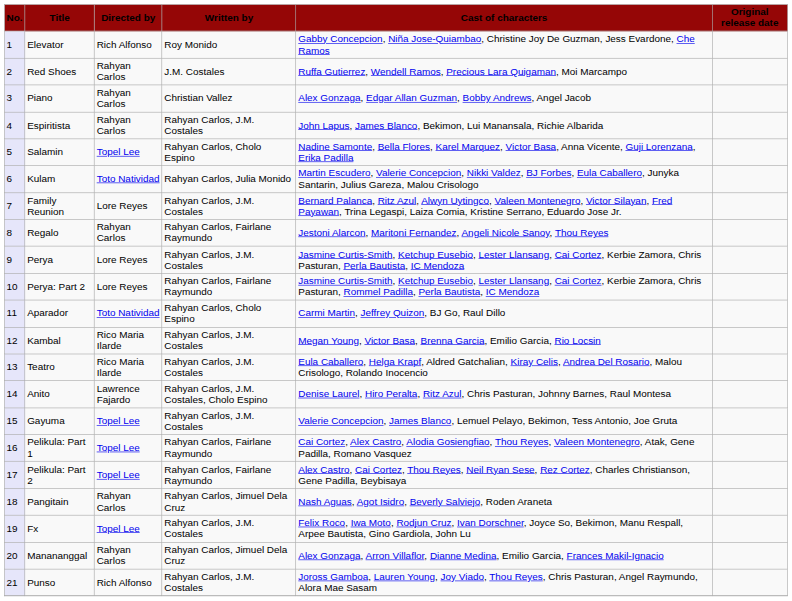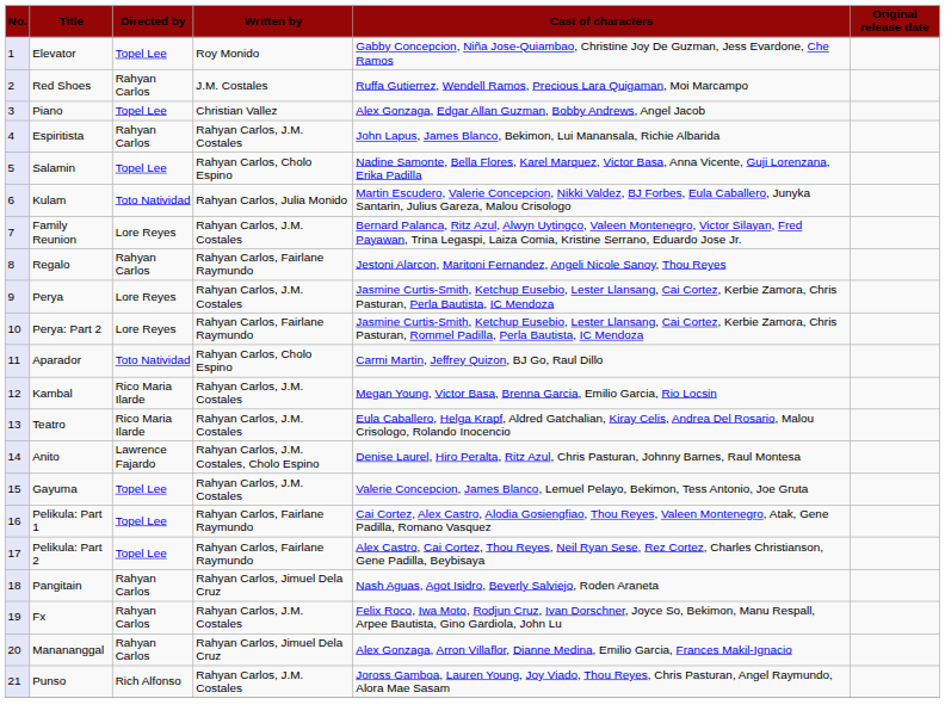 <table class="wikitable plainrowheaders" style="width:100%;">
 <tr>
 <th style="background:#950606;">No.</th>
 <th style="background:#950606;">Title</th>
 <th style="background:#950606;">Directed by</th>
 <th style="background:#950606;">Written by</th>
 <th style="background:#950606;">Cast of characters</th>
 <th style="background:#950606;">Original release date</th>
 </tr>
 <tr>
 <td style="background:#E6E6FA;">1</td>
 <td>Elevator</td>
-<td>Rich Alfonso</td>
+<td><a href='#'>Topel Lee</a></td>
 <td>Roy Monido</td>
 <td><a href='#'>Gabby Concepcion</a>, <a href='#'>Niña Jose-Quiambao</a>, Christine Joy De Guzman, Jess Evardone, <a href='#'>Che Ramos</a></td>
 <td></td>
 </tr>
 <tr>
 <td style="background:#E6E6FA;">2</td>
 <td>Red Shoes</td>
 <td>Rahyan Carlos</td>
 <td>J.M. Costales</td>
 <td><a href='#'>Ruffa Gutierrez</a>, <a href='#'>Wendell Ramos</a>, <a href='#'>Precious Lara Quigaman</a>, Moi Marcampo</td>
 <td></td>
 </tr>
 <tr>
 <td style="background:#E6E6FA;">3</td>
 <td>Piano</td>
-<td>Rahyan Carlos</td>
+<td><a href='#'>Topel Lee</a></td>
 <td>Christian Vallez</td>
 <td><a href='#'>Alex Gonzaga</a>, <a href='#'>Edgar Allan Guzman</a>, <a href='#'>Bobby Andrews</a>, Angel Jacob</td>
 <td></td>
 </tr>
 <tr>
 <td style="background:#E6E6FA;">4</td>
 <td>Espiritista</td>
 <td>Rahyan Carlos</td>
 <td>Rahyan Carlos, J.M. Costales</td>
 <td><a href='#'>John Lapus</a>, <a href='#'>James Blanco</a>, Bekimon, Lui Manansala, Richie Albarida</td>
 <td></td>
 </tr>
 <tr>
 <td style="background:#E6E6FA;">5</td>
 <td>Salamin</td>
 <td><a href='#'>Topel Lee</a></td>
 <td>Rahyan Carlos, Cholo Espino</td>
 <td><a href='#'>Nadine Samonte</a>, <a href='#'>Bella Flores</a>, <a href='#'>Karel Marquez</a>, <a href='#'>Victor Basa</a>, Anna Vicente, <a href='#'>Guji Lorenzana</a>, <a href='#'>Erika Padilla</a></td>
 <td></td>
 </tr>
 <tr>
 <td style="background:#E6E6FA;">6</td>
 <td>Kulam</td>
 <td><a href='#'>Toto Natividad</a></td>
 <td>Rahyan Carlos, Julia Monido</td>
 <td><a href='#'>Martin Escudero</a>, <a href='#'>Valerie Concepcion</a>, <a href='#'>Nikki Valdez</a>, <a href='#'>BJ Forbes</a>, <a href='#'>Eula Caballero</a>, Junyka Santarin, Julius Gareza, Malou Crisologo</td>
 <td></td>
 </tr>
 <tr>
 <td style="background:#E6E6FA;">7</td>
 <td>Family Reunion</td>
 <td>Lore Reyes</td>
 <td>Rahyan Carlos, J.M. Costales</td>
 <td><a href='#'>Bernard Palanca</a>, <a href='#'>Ritz Azul</a>, <a href='#'>Alwyn Uytingco</a>, <a href='#'>Valeen Montenegro</a>, <a href='#'>Victor Silayan</a>, <a href='#'>Fred Payawan</a>, Trina Legaspi, Laiza Comia, Kristine Serrano, Eduardo Jose Jr.</td>
 <td></td>
 </tr>
 <tr>
 <td style="background:#E6E6FA;">8</td>
 <td>Regalo</td>
 <td>Rahyan Carlos</td>
 <td>Rahyan Carlos, Fairlane Raymundo</td>
 <td><a href='#'>Jestoni Alarcon</a>, <a href='#'>Maritoni Fernandez</a>, <a href='#'>Angeli Nicole Sanoy</a>, <a href='#'>Thou Reyes</a></td>
 <td></td>
 </tr>
 <tr>
 <td style="background:#E6E6FA;">9</td>
 <td>Perya</td>
 <td>Lore Reyes</td>
 <td>Rahyan Carlos, J.M. Costales</td>
 <td><a href='#'>Jasmine Curtis-Smith</a>, <a href='#'>Ketchup Eusebio</a>, <a href='#'>Lester Llansang</a>, <a href='#'>Cai Cortez</a>, Kerbie Zamora, Chris Pasturan, <a href='#'>Perla Bautista</a>, <a href='#'>IC Mendoza</a></td>
 <td></td>
 </tr>
 <tr>
 <td style="background:#E6E6FA;">10</td>
 <td>Perya: Part 2</td>
 <td>Lore Reyes</td>
 <td>Rahyan Carlos, Fairlane Raymundo</td>
 <td><a href='#'>Jasmine Curtis-Smith</a>, <a href='#'>Ketchup Eusebio</a>, <a href='#'>Lester Llansang</a>, <a href='#'>Cai Cortez</a>, Kerbie Zamora, Chris Pasturan, <a href='#'>Rommel Padilla</a>, <a href='#'>Perla Bautista</a>, <a href='#'>IC Mendoza</a></td>
 <td></td>
 </tr>
 <tr>
 <td style="background:#E6E6FA;">11</td>
 <td>Aparador</td>
 <td><a href='#'>Toto Natividad</a></td>
 <td>Rahyan Carlos, Cholo Espino</td>
 <td><a href='#'>Carmi Martin</a>, <a href='#'>Jeffrey Quizon</a>, BJ Go, Raul Dillo</td>
 <td></td>
 </tr>
 <tr>
 <td style="background:#E6E6FA;">12</td>
 <td>Kambal</td>
 <td>Rico Maria Ilarde</td>
 <td>Rahyan Carlos, J.M. Costales</td>
 <td><a href='#'>Megan Young</a>, <a href='#'>Victor Basa</a>, <a href='#'>Brenna Garcia</a>, Emilio Garcia, <a href='#'>Rio Locsin</a></td>
 <td></td>
 </tr>
 <tr>
 <td style="background:#E6E6FA;">13</td>
 <td>Teatro</td>
 <td>Rico Maria Ilarde</td>
 <td>Rahyan Carlos, J.M. Costales</td>
 <td><a href='#'>Eula Caballero</a>, <a href='#'>Helga Krapf</a>, Aldred Gatchalian, <a href='#'>Kiray Celis</a>, <a href='#'>Andrea Del Rosario</a>, Malou Crisologo, Rolando Inocencio</td>
 <td></td>
 </tr>
 <tr>
 <td style="background:#E6E6FA;">14</td>
 <td>Anito</td>
 <td>Lawrence Fajardo</td>
 <td>Rahyan Carlos, J.M. Costales, Cholo Espino</td>
 <td><a href='#'>Denise Laurel</a>, <a href='#'>Hiro Peralta</a>, <a href='#'>Ritz Azul</a>, Chris Pasturan, Johnny Barnes, Raul Montesa</td>
 <td></td>
 </tr>
 <tr>
 <td style="background:#E6E6FA;">15</td>
 <td>Gayuma</td>
 <td><a href='#'>Topel Lee</a></td>
 <td>Rahyan Carlos, J.M. Costales</td>
 <td><a href='#'>Valerie Concepcion</a>, <a href='#'>James Blanco</a>, Lemuel Pelayo, Bekimon, Tess Antonio, Joe Gruta</td>
 <td></td>
 </tr>
 <tr>
 <td style="background:#E6E6FA;">16</td>
 <td>Pelikula: Part 1</td>
 <td><a href='#'>Topel Lee</a></td>
 <td>Rahyan Carlos, Fairlane Raymundo</td>
 <td><a href='#'>Cai Cortez</a>, <a href='#'>Alex Castro</a>, <a href='#'>Alodia Gosiengfiao</a>, <a href='#'>Thou Reyes</a>, <a href='#'>Valeen Montenegro</a>, Atak, Gene Padilla, Romano Vasquez</td>
 <td></td>
 </tr>
 <tr>
 <td style="background:#E6E6FA;">17</td>
 <td>Pelikula: Part 2</td>
 <td><a href='#'>Topel Lee</a></td>
 <td>Rahyan Carlos, Fairlane Raymundo</td>
 <td><a href='#'>Alex Castro</a>, <a href='#'>Cai Cortez</a>, <a href='#'>Thou Reyes</a>, <a href='#'>Neil Ryan Sese</a>, <a href='#'>Rez Cortez</a>, Charles Christianson, Gene Padilla, Beybisaya</td>
 <td></td>
 </tr>
 <tr>
 <td style="background:#E6E6FA;">18</td>
 <td>Pangitain</td>
 <td>Rahyan Carlos</td>
 <td>Rahyan Carlos, Jimuel Dela Cruz</td>
 <td><a href='#'>Nash Aguas</a>, <a href='#'>Agot Isidro</a>, <a href='#'>Beverly Salviejo</a>, Roden Araneta</td>
 <td></td>
 </tr>
 <tr>
 <td style="background:#E6E6FA;">19</td>
 <td>Fx</td>
-<td><a href='#'>Topel Lee</a></td>
+<td>Rahyan Carlos</td>
 <td>Rahyan Carlos, J.M. Costales</td>
 <td><a href='#'>Felix Roco</a>, <a href='#'>Iwa Moto</a>, <a href='#'>Rodjun Cruz</a>, <a href='#'>Ivan Dorschner</a>, Joyce So, Bekimon, Manu Respall, Arpee Bautista, Gino Gardiola, John Lu</td>
 <td></td>
 </tr>
 <tr>
 <td style="background:#E6E6FA;">20</td>
 <td>Manananggal</td>
 <td>Rahyan Carlos</td>
 <td>Rahyan Carlos, Jimuel Dela Cruz</td>
 <td><a href='#'>Alex Gonzaga</a>, <a href='#'>Arron Villaflor</a>, <a href='#'>Dianne Medina</a>, Emilio Garcia, <a href='#'>Frances Makil-Ignacio</a></td>
 <td></td>
 </tr>
 <tr>
 <td style="background:#E6E6FA;">21</td>
 <td>Punso</td>
 <td>Rich Alfonso</td>
 <td>Rahyan Carlos, J.M. Costales</td>
 <td><a href='#'>Joross Gamboa</a>, <a href='#'>Lauren Young</a>, <a href='#'>Joy Viado</a>, <a href='#'>Thou Reyes</a>, Chris Pasturan, Angel Raymundo, Alora Mae Sasam</td>
 <td></td>
 </tr>
 <tr>
 </tr>
 </table>
